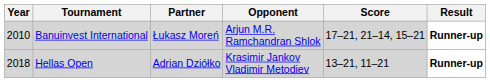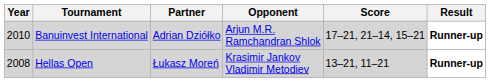 <table class="sortable wikitable" style="font-size: 90%;">
 <tr>
 <th>Year</th>
 <th>Tournament</th>
 <th>Partner</th>
 <th>Opponent</th>
 <th>Score</th>
 <th>Result</th>
 </tr>
 <tr style="background:#D5D5D5">
 <td align="center">2010</td>
 <td align="left"><a href='#'>Banuinvest International</a></td>
-<td align="left"> <a href='#'>Łukasz Moreń</a></td>
+<td align="left"> <a href='#'>Adrian Dziółko</a></td>
 <td align="left"> <a href='#'>Arjun M.R.</a> <br>  <a href='#'>Ramchandran Shlok</a></td>
 <td align="left">17–21, 21–14, 15–21</td>
 <td style="text-align:left; background:white"> <strong>Runner-up</strong></td>
 </tr>
 <tr style="background:#D5D5D5">
-<td align="center">2018</td>
+<td align="center">2008</td>
 <td align="left"><a href='#'>Hellas Open</a></td>
-<td align="left"> <a href='#'>Adrian Dziółko</a></td>
+<td align="left"> <a href='#'>Łukasz Moreń</a></td>
 <td align="left"> <a href='#'>Krasimir Jankov</a> <br>  <a href='#'>Vladimir Metodiev</a></td>
 <td align="left">13–21, 11–21</td>
 <td style="text-align:left; background:white"> <strong>Runner-up</strong></td>
 </tr>
 </table>
